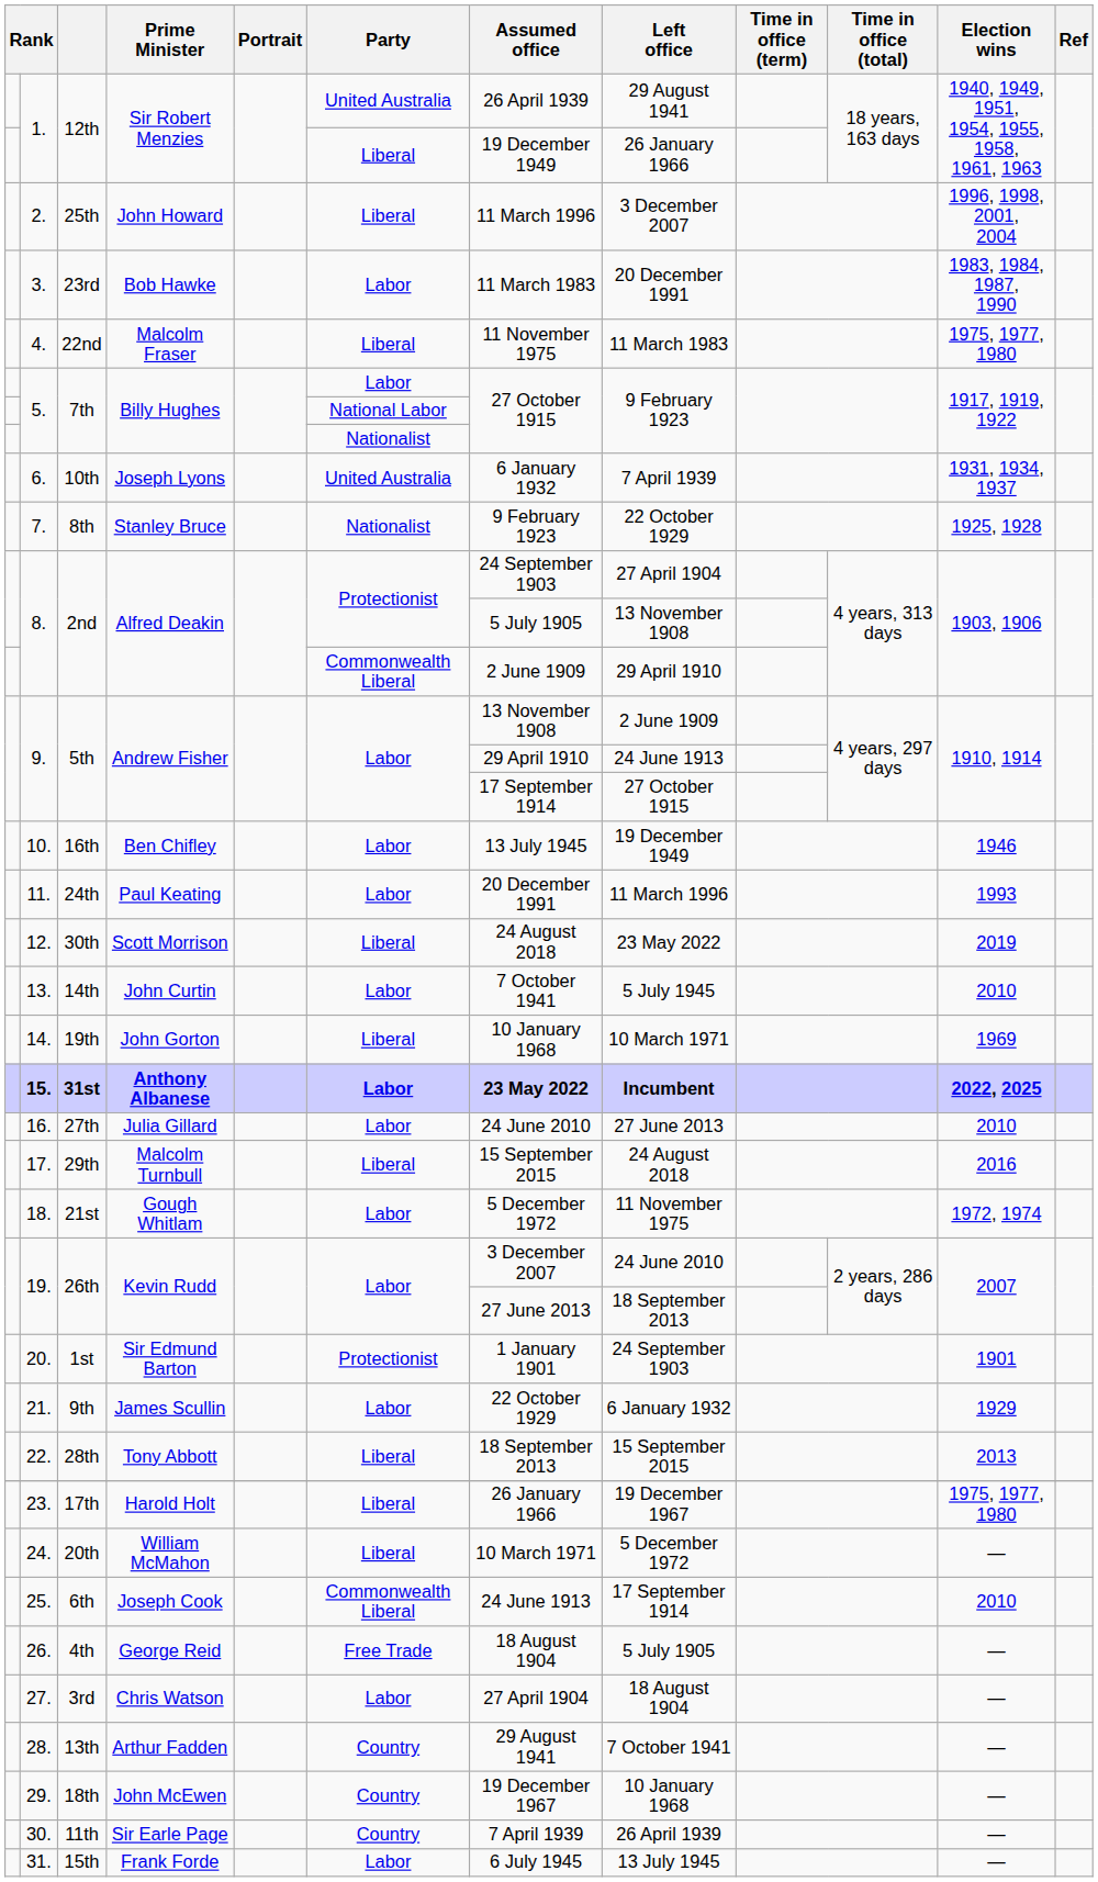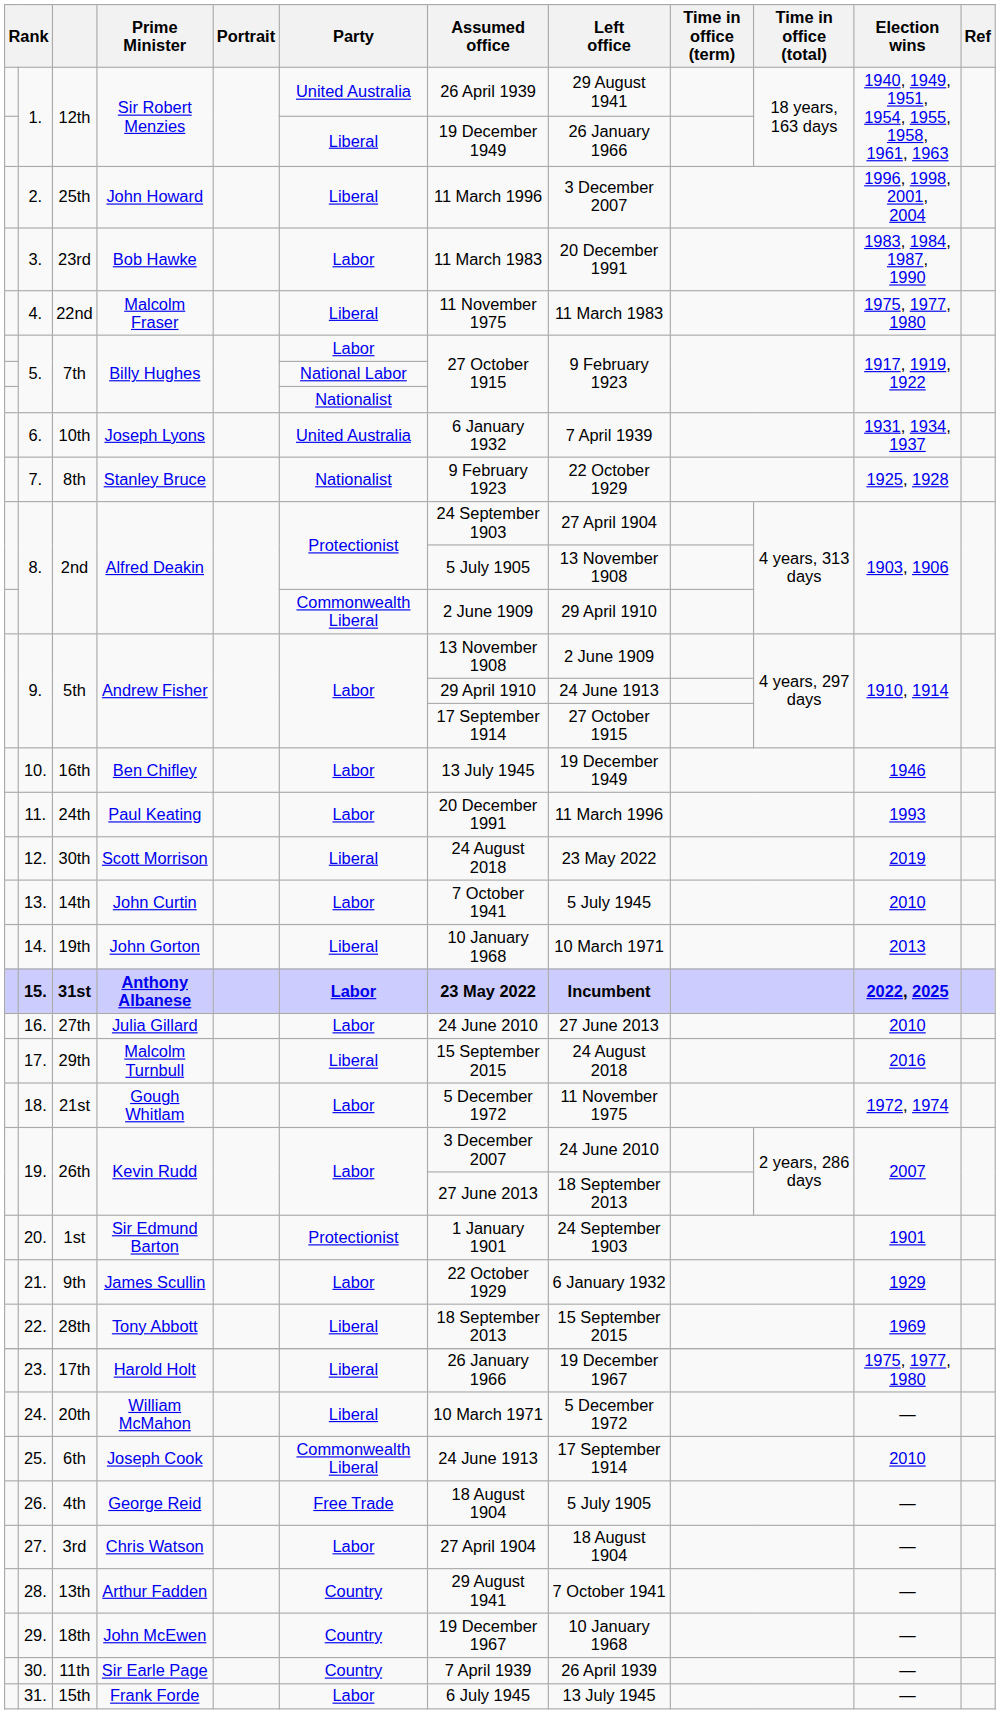 <table class="wikitable" style="font-size: 90%; text-align:center;">
 <tr>
 <th colspan=2>Rank</th>
 <th></th>
 <th>Prime Minister</th>
 <th>Portrait</th>
 <th>Party</th>
 <th>Assumed<br>office</th>
 <th>Left<br>office</th>
 <th>Time in office<br>(term)</th>
 <th>Time in office<br>(total)</th>
 <th>Election<br>wins</th>
 <th>Ref</th>
 </tr>
 <tr>
 <td> </td>
 <td rowspan=2>1.</td>
 <td rowspan=2>12th</td>
 <td rowspan=2><a href='#'>Sir Robert Menzies</a><br></td>
 <td rowspan=2></td>
 <td><a href='#'>United Australia</a></td>
 <td>26 April 1939</td>
 <td>29 August 1941</td>
 <td><em></em></td>
 <td rowspan=2>18 years, 163 days</td>
 <td rowspan=2><a href='#'>1940</a>, <a href='#'>1949</a>, <a href='#'>1951</a>,<br><a href='#'>1954</a>, <a href='#'>1955</a>, <a href='#'>1958</a>,<br> <a href='#'>1961</a>, <a href='#'>1963</a></td>
 <td rowspan=2></td>
 </tr>
 <tr>
 <td> </td>
 <td><a href='#'>Liberal</a></td>
 <td>19 December 1949</td>
 <td>26 January 1966</td>
 <td><em></em></td>
 </tr>
 <tr>
 <td> </td>
 <td>2.</td>
 <td>25th</td>
 <td><a href='#'>John Howard</a><br></td>
 <td></td>
 <td><a href='#'>Liberal</a></td>
 <td>11 March 1996</td>
 <td>3 December 2007</td>
 <td colspan=2></td>
 <td><a href='#'>1996</a>, <a href='#'>1998</a>, <a href='#'>2001</a>,<br><a href='#'>2004</a></td>
 <td></td>
 </tr>
 <tr>
 <td> </td>
 <td>3.</td>
 <td>23rd</td>
 <td><a href='#'>Bob Hawke</a><br></td>
 <td></td>
 <td><a href='#'>Labor</a></td>
 <td>11 March 1983</td>
 <td>20 December 1991</td>
 <td colspan=2></td>
 <td><a href='#'>1983</a>, <a href='#'>1984</a>, <a href='#'>1987</a>,<br><a href='#'>1990</a></td>
 <td></td>
 </tr>
 <tr>
 <td> </td>
 <td>4.</td>
 <td>22nd</td>
 <td><a href='#'>Malcolm Fraser</a><br></td>
 <td></td>
 <td><a href='#'>Liberal</a></td>
 <td>11 November 1975</td>
 <td>11 March 1983</td>
 <td colspan=2></td>
 <td><a href='#'>1975</a>, <a href='#'>1977</a>, <a href='#'>1980</a></td>
 <td></td>
 </tr>
 <tr>
 <td> </td>
 <td rowspan=3>5.</td>
 <td rowspan=3>7th</td>
 <td rowspan=3><a href='#'>Billy Hughes</a><br></td>
 <td rowspan=3></td>
 <td><a href='#'>Labor</a></td>
 <td rowspan=3>27 October 1915</td>
 <td rowspan=3>9 February 1923</td>
 <td rowspan=3 colspan=2></td>
 <td rowspan=3><a href='#'>1917</a>, <a href='#'>1919</a>, <a href='#'>1922</a></td>
 <td rowspan=3></td>
 </tr>
 <tr>
 <td> </td>
 <td><a href='#'>National Labor</a></td>
 </tr>
 <tr>
 <td> </td>
 <td><a href='#'>Nationalist</a></td>
 </tr>
 <tr>
 <td> </td>
 <td>6.</td>
 <td>10th</td>
 <td><a href='#'>Joseph Lyons</a><br></td>
 <td></td>
 <td><a href='#'>United Australia</a></td>
 <td>6 January 1932</td>
 <td>7 April 1939</td>
 <td colspan=2></td>
 <td><a href='#'>1931</a>, <a href='#'>1934</a>, <a href='#'>1937</a></td>
 <td></td>
 </tr>
 <tr>
 <td> </td>
 <td>7.</td>
 <td>8th</td>
 <td><a href='#'>Stanley Bruce</a><br></td>
 <td></td>
 <td><a href='#'>Nationalist</a></td>
 <td>9 February 1923</td>
 <td>22 October 1929</td>
 <td colspan=2></td>
 <td><a href='#'>1925</a>, <a href='#'>1928</a></td>
 <td></td>
 </tr>
 <tr>
 <td rowspan=2 > </td>
 <td rowspan=3>8.</td>
 <td rowspan=3>2nd</td>
 <td rowspan=3><a href='#'>Alfred Deakin</a><br></td>
 <td rowspan=3></td>
 <td rowspan=2><a href='#'>Protectionist</a></td>
 <td>24 September 1903</td>
 <td>27 April 1904</td>
 <td><em></em></td>
 <td rowspan=3>4 years, 313 days</td>
 <td rowspan=3><a href='#'>1903</a>, <a href='#'>1906</a></td>
 <td rowspan=3></td>
 </tr>
 <tr>
 <td>5 July 1905</td>
 <td>13 November 1908</td>
 <td><em></em></td>
 </tr>
 <tr>
 <td> </td>
 <td><a href='#'>Commonwealth Liberal</a></td>
 <td>2 June 1909</td>
 <td>29 April 1910</td>
 <td><em></em></td>
 </tr>
 <tr>
 <td rowspan=3 > </td>
 <td rowspan=3>9.</td>
 <td rowspan=3>5th</td>
 <td rowspan=3><a href='#'>Andrew Fisher</a><br></td>
 <td rowspan=3></td>
 <td rowspan=3><a href='#'>Labor</a></td>
 <td>13 November 1908</td>
 <td>2 June 1909</td>
 <td><em></em></td>
 <td rowspan=3>4 years, 297 days</td>
 <td rowspan=3><a href='#'>1910</a>, <a href='#'>1914</a></td>
 <td rowspan=3></td>
 </tr>
 <tr>
 <td>29 April 1910</td>
 <td>24 June 1913</td>
 <td><em></em></td>
 </tr>
 <tr>
 <td>17 September 1914</td>
 <td>27 October 1915</td>
 <td><em></em></td>
 </tr>
 <tr>
 <td> </td>
 <td>10.</td>
 <td>16th</td>
 <td><a href='#'>Ben Chifley</a><br></td>
 <td></td>
 <td><a href='#'>Labor</a></td>
 <td>13 July 1945</td>
 <td>19 December 1949</td>
 <td colspan=2></td>
 <td><a href='#'>1946</a></td>
 <td></td>
 </tr>
 <tr>
 <td> </td>
 <td>11.</td>
 <td>24th</td>
 <td><a href='#'>Paul Keating</a><br></td>
 <td></td>
 <td><a href='#'>Labor</a></td>
 <td>20 December 1991</td>
 <td>11 March 1996</td>
 <td colspan=2></td>
 <td><a href='#'>1993</a></td>
 <td></td>
 </tr>
 <tr>
 <td> </td>
 <td>12.</td>
 <td>30th</td>
 <td><a href='#'>Scott Morrison</a><br></td>
 <td></td>
 <td><a href='#'>Liberal</a></td>
 <td>24 August 2018</td>
 <td>23 May 2022</td>
 <td colspan=2></td>
 <td><a href='#'>2019</a></td>
 <td><strong></strong></td>
 </tr>
 <tr>
 <td> </td>
 <td>13.</td>
 <td>14th</td>
 <td><a href='#'>John Curtin</a><br></td>
 <td></td>
 <td><a href='#'>Labor</a></td>
 <td>7 October 1941</td>
 <td>5 July 1945</td>
 <td colspan=2></td>
 <td><a href='#'>2010</a></td>
 <td></td>
 </tr>
 <tr>
 <td> </td>
 <td>14.</td>
 <td>19th</td>
 <td><a href='#'>John Gorton</a><br></td>
 <td></td>
 <td><a href='#'>Liberal</a></td>
 <td>10 January 1968</td>
 <td>10 March 1971</td>
 <td colspan=2></td>
-<td><a href='#'>1969</a></td>
+<td><a href='#'>2013</a></td>
 <td></td>
 </tr>
 <tr bgcolor="ccccff" style="font-weight:bold">
 <td> </td>
 <td>15.</td>
 <td>31st</td>
 <td><a href='#'>Anthony Albanese</a><br></td>
 <td></td>
 <td><a href='#'>Labor</a></td>
 <td>23 May 2022</td>
 <td>Incumbent</td>
 <td colspan="2"></td>
 <td><a href='#'>2022</a>, <a href='#'>2025</a></td>
 <td></td>
 </tr>
 <tr>
 <td> </td>
 <td>16.</td>
 <td>27th</td>
 <td><a href='#'>Julia Gillard</a><br></td>
 <td></td>
 <td><a href='#'>Labor</a></td>
 <td>24 June 2010</td>
 <td>27 June 2013</td>
 <td colspan=2></td>
 <td><a href='#'>2010</a></td>
 <td></td>
 </tr>
 <tr>
 <td> </td>
 <td>17.</td>
 <td>29th</td>
 <td><a href='#'>Malcolm Turnbull</a><br></td>
 <td></td>
 <td><a href='#'>Liberal</a></td>
 <td>15 September 2015</td>
 <td>24 August 2018</td>
 <td colspan=2></td>
 <td><a href='#'>2016</a></td>
 <td></td>
 </tr>
 <tr>
 <td> </td>
 <td>18.</td>
 <td>21st</td>
 <td><a href='#'>Gough Whitlam</a><br></td>
 <td></td>
 <td><a href='#'>Labor</a></td>
 <td>5 December 1972</td>
 <td>11 November 1975</td>
 <td colspan=2></td>
 <td><a href='#'>1972</a>, <a href='#'>1974</a></td>
 <td></td>
 </tr>
 <tr>
 <td rowspan=2 > </td>
 <td rowspan=2>19.</td>
 <td rowspan=2>26th</td>
 <td rowspan=2><a href='#'>Kevin Rudd</a><br></td>
 <td rowspan=2></td>
 <td rowspan=2><a href='#'>Labor</a></td>
 <td>3 December 2007</td>
 <td>24 June 2010</td>
 <td><em></em></td>
 <td rowspan=2>2 years, 286 days</td>
 <td rowspan=2><a href='#'>2007</a></td>
 <td rowspan=2></td>
 </tr>
 <tr>
 <td>27 June 2013</td>
 <td>18 September 2013</td>
 <td><em></em></td>
 </tr>
 <tr>
 <td> </td>
 <td>20.</td>
 <td>1st</td>
 <td><a href='#'>Sir Edmund Barton</a><br></td>
 <td></td>
 <td><a href='#'>Protectionist</a></td>
 <td>1 January 1901</td>
 <td>24 September 1903</td>
 <td colspan=2></td>
 <td><a href='#'>1901</a></td>
 <td></td>
 </tr>
 <tr>
 <td> </td>
 <td>21.</td>
 <td>9th</td>
 <td><a href='#'>James Scullin</a><br></td>
 <td></td>
 <td><a href='#'>Labor</a></td>
 <td>22 October 1929</td>
 <td>6 January 1932</td>
 <td colspan=2></td>
 <td><a href='#'>1929</a></td>
 <td></td>
 </tr>
 <tr>
 <td> </td>
 <td>22.</td>
 <td>28th</td>
 <td><a href='#'>Tony Abbott</a><br></td>
 <td></td>
 <td><a href='#'>Liberal</a></td>
 <td>18 September 2013</td>
 <td>15 September 2015</td>
 <td colspan=2></td>
-<td><a href='#'>2013</a></td>
+<td><a href='#'>1969</a></td>
 <td></td>
 </tr>
 <tr bgcolor="#efefef" align="center">
 </tr>
 <tr>
 <td> </td>
 <td>23.</td>
 <td>17th</td>
 <td><a href='#'>Harold Holt</a><br></td>
 <td></td>
 <td><a href='#'>Liberal</a></td>
 <td>26 January 1966</td>
 <td>19 December 1967</td>
 <td colspan=2></td>
 <td><a href='#'>1975</a>, <a href='#'>1977</a>, <a href='#'>1980</a></td>
 <td></td>
 </tr>
 <tr>
 <td> </td>
 <td>24.</td>
 <td>20th</td>
 <td><a href='#'>William McMahon</a><br></td>
 <td></td>
 <td><a href='#'>Liberal</a></td>
 <td>10 March 1971</td>
 <td>5 December 1972</td>
 <td colspan=2></td>
 <td>—</td>
 <td></td>
 </tr>
 <tr>
 <td> </td>
 <td>25.</td>
 <td>6th</td>
 <td><a href='#'>Joseph Cook</a><br></td>
 <td></td>
 <td><a href='#'>Commonwealth Liberal</a></td>
 <td>24 June 1913</td>
 <td>17 September 1914</td>
 <td colspan=2></td>
 <td><a href='#'>2010</a></td>
 <td></td>
 </tr>
 <tr>
 <td> </td>
 <td>26.</td>
 <td>4th</td>
 <td><a href='#'>George Reid</a><br></td>
 <td></td>
 <td><a href='#'>Free Trade</a></td>
 <td>18 August 1904</td>
 <td>5 July 1905</td>
 <td colspan=2></td>
 <td>—</td>
 <td></td>
 </tr>
 <tr>
 <td> </td>
 <td>27.</td>
 <td>3rd</td>
 <td><a href='#'>Chris Watson</a><br></td>
 <td></td>
 <td><a href='#'>Labor</a></td>
 <td>27 April 1904</td>
 <td>18 August 1904</td>
 <td colspan=2></td>
 <td>—</td>
 <td></td>
 </tr>
 <tr>
 <td> </td>
 <td>28.</td>
 <td>13th</td>
 <td><a href='#'>Arthur Fadden</a><br></td>
 <td></td>
 <td><a href='#'>Country</a></td>
 <td>29 August 1941</td>
 <td>7 October 1941</td>
 <td colspan=2></td>
 <td>—</td>
 <td></td>
 </tr>
 <tr>
 <td> </td>
 <td>29.</td>
 <td>18th</td>
 <td><a href='#'>John McEwen</a><br></td>
 <td></td>
 <td><a href='#'>Country</a></td>
 <td>19 December 1967</td>
 <td>10 January 1968</td>
 <td colspan=2></td>
 <td>—</td>
 <td></td>
 </tr>
 <tr>
 <td> </td>
 <td>30.</td>
 <td>11th</td>
 <td><a href='#'>Sir Earle Page</a><br></td>
 <td></td>
 <td><a href='#'>Country</a></td>
 <td>7 April 1939</td>
 <td>26 April 1939</td>
 <td colspan=2></td>
 <td>—</td>
 <td></td>
 </tr>
 <tr>
 <td> </td>
 <td>31.</td>
 <td>15th</td>
 <td><a href='#'>Frank Forde</a><br></td>
 <td></td>
 <td><a href='#'>Labor</a></td>
 <td>6 July 1945</td>
 <td>13 July 1945</td>
 <td colspan="2"></td>
 <td>—</td>
 <td></td>
 </tr>
 </table>
